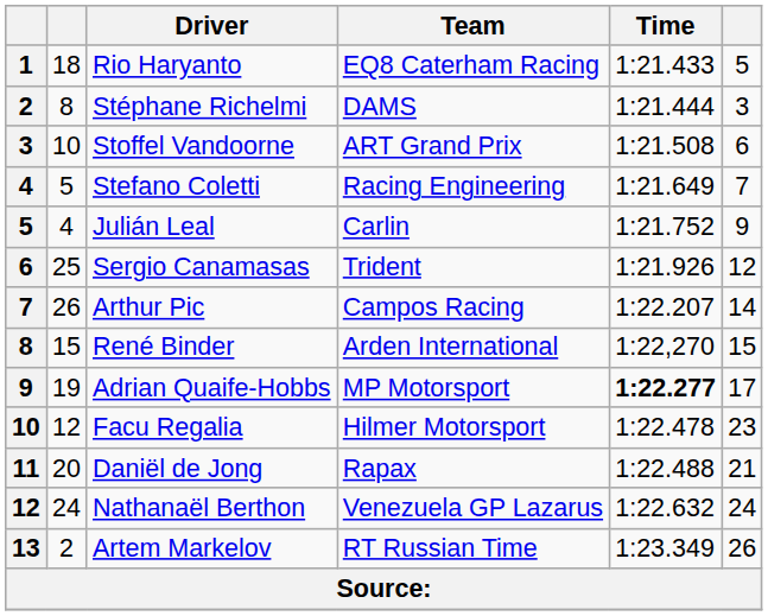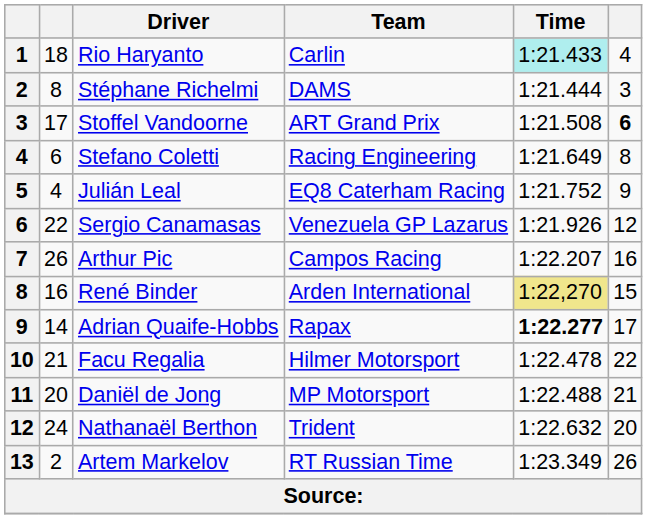 <table class="wikitable" style="font-size:85%">
 <tr>
 <th scope="col"></th>
 <th scope="col"></th>
 <th scope="col">Driver</th>
 <th scope="col">Team</th>
 <th scope="col">Time</th>
 <th scope="col"></th>
 </tr>
 <tr>
 <th scope="row">1</th>
 <td align="center">18</td>
 <td data-sort-value="HAR"> <a href='#'>Rio Haryanto</a></td>
-<td><a href='#'>EQ8 Caterham Racing</a></td>
-<td>1:21.433</td>
-<td align="center">5</td>
+<td><a href='#'>Carlin</a></td>
+<td style="background: paleturquoise;">1:21.433</td>
+<td align="center">4</td>
 </tr>
 <tr>
 <th scope="row">2</th>
 <td align="center">8</td>
 <td data-sort-value="RIC"> <a href='#'>Stéphane Richelmi</a></td>
 <td><a href='#'>DAMS</a></td>
 <td>1:21.444</td>
 <td align="center">3</td>
 </tr>
 <tr>
 <th scope="row">3</th>
-<td align="center">10</td>
+<td align="center">17</td>
 <td data-sort-value="VAN"> <a href='#'>Stoffel Vandoorne</a></td>
 <td><a href='#'>ART Grand Prix</a></td>
 <td>1:21.508</td>
-<td align="center">6</td>
+<td align="center"><strong>6</strong></td>
 </tr>
 <tr>
 <th scope="row">4</th>
-<td align="center">5</td>
+<td align="center">6</td>
 <td data-sort-value="COL"> <a href='#'>Stefano Coletti</a></td>
 <td><a href='#'>Racing Engineering</a></td>
 <td>1:21.649</td>
-<td align="center">7</td>
+<td align="center">8</td>
 </tr>
 <tr>
 <th scope="row">5</th>
 <td align="center">4</td>
 <td data-sort-value="LEA"> <a href='#'>Julián Leal</a></td>
-<td><a href='#'>Carlin</a></td>
+<td><a href='#'>EQ8 Caterham Racing</a></td>
 <td>1:21.752</td>
 <td align="center">9</td>
 </tr>
 <tr>
 <th scope="row">6</th>
-<td align="center">25</td>
+<td align="center">22</td>
 <td data-sort-value="CAN"> <a href='#'>Sergio Canamasas</a></td>
-<td><a href='#'>Trident</a></td>
+<td><a href='#'>Venezuela GP Lazarus</a></td>
 <td>1:21.926</td>
 <td align="center">12</td>
 </tr>
 <tr>
 <th scope="row">7</th>
 <td align="center">26</td>
 <td data-sort-value="PIC"> <a href='#'>Arthur Pic</a></td>
 <td><a href='#'>Campos Racing</a></td>
 <td>1:22.207</td>
-<td align="center">14</td>
+<td align="center">16</td>
 </tr>
 <tr>
 <th scope="row">8</th>
-<td align="center">15</td>
+<td align="center">16</td>
 <td data-sort-value="BIN"> <a href='#'>René Binder</a></td>
 <td><a href='#'>Arden International</a></td>
-<td>1:22,270</td>
+<td style="background: khaki;">1:22,270</td>
 <td align="center">15</td>
 </tr>
 <tr>
 <th scope="row">9</th>
-<td align="center">19</td>
+<td align="center">14</td>
 <td data-sort-value="QUA"> <a href='#'>Adrian Quaife-Hobbs</a></td>
-<td><a href='#'>MP Motorsport</a></td>
+<td><a href='#'>Rapax</a></td>
 <td><strong>1:22.277</strong></td>
 <td align="center">17</td>
 </tr>
 <tr>
 <th scope="row">10</th>
-<td align="center">12</td>
+<td align="center">21</td>
 <td data-sort-value="REG"> <a href='#'>Facu Regalia</a></td>
 <td><a href='#'>Hilmer Motorsport</a></td>
 <td>1:22.478</td>
-<td align="center">23</td>
+<td align="center">22</td>
 </tr>
 <tr>
 <th scope="row">11</th>
 <td align="center">20</td>
 <td data-sort-value="DEJ"> <a href='#'>Daniël de Jong</a></td>
-<td><a href='#'>Rapax</a></td>
+<td><a href='#'>MP Motorsport</a></td>
 <td>1:22.488</td>
 <td align="center">21</td>
 </tr>
 <tr>
 <th scope="row">12</th>
 <td align="center">24</td>
 <td data-sort-value="BER"> <a href='#'>Nathanaël Berthon</a></td>
-<td><a href='#'>Venezuela GP Lazarus</a></td>
+<td><a href='#'>Trident</a></td>
 <td>1:22.632</td>
-<td align="center">24</td>
+<td align="center">20</td>
 </tr>
 <tr>
 <th scope="row">13</th>
 <td align="center">2</td>
 <td data-sort-value="MARK"> <a href='#'>Artem Markelov</a></td>
 <td><a href='#'>RT Russian Time</a></td>
 <td>1:23.349</td>
 <td align="center">26</td>
 </tr>
 <tr class="sortbottom">
 <th colspan="6">Source:</th>
 </tr>
 <tr>
 </tr>
 </table>
